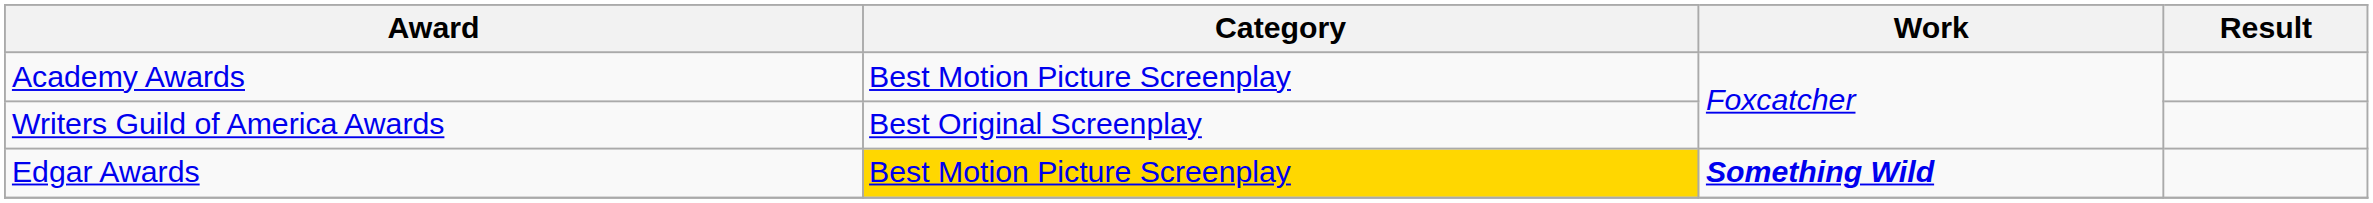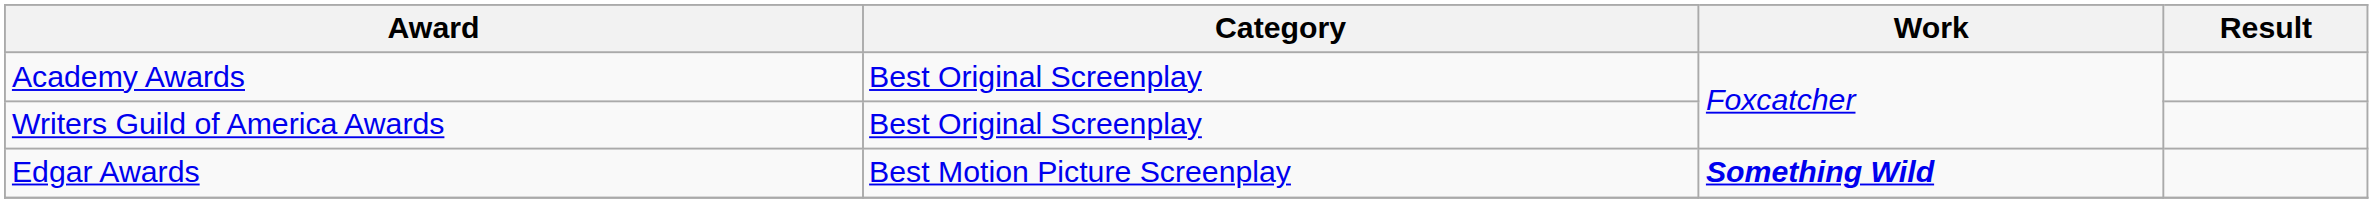 <table class="wikitable sortable" style="width: 99%;">
 <tr>
 <th scope="col">Award</th>
 <th scope="col">Category</th>
 <th scope="col">Work</th>
 <th scope="col">Result</th>
 </tr>
 <tr>
 <td><a href='#'>Academy Awards</a></td>
-<td><a href='#'>Best Motion Picture Screenplay</a></td>
+<td><a href='#'>Best Original Screenplay</a></td>
 <td rowspan="2"><em><a href='#'>Foxcatcher</a></em></td>
 <td></td>
 </tr>
 <tr>
 <td><a href='#'>Writers Guild of America Awards</a></td>
 <td><a href='#'>Best Original Screenplay</a></td>
 <td></td>
 </tr>
 <tr>
 <td><a href='#'>Edgar Awards</a></td>
-<td style="background: gold;"><a href='#'>Best Motion Picture Screenplay</a></td>
+<td><a href='#'>Best Motion Picture Screenplay</a></td>
 <td><strong><em><a href='#'>Something Wild</a></em></strong></td>
 <td></td>
 </tr>
 <tr>
 </tr>
 </table>
